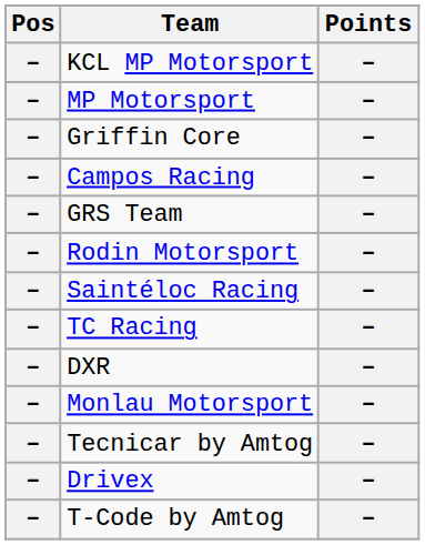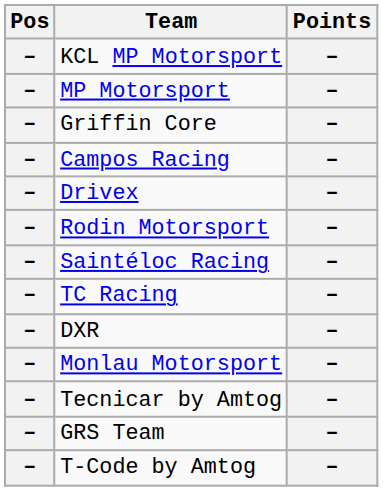 <table class="wikitable" style="font-size: 85%">
 <tr>
 <th>Pos</th>
 <th>Team</th>
 <th>Points</th>
 </tr>
 <tr>
 <th>–</th>
 <td> KCL <a href='#'>MP Motorsport</a></td>
 <th>–</th>
 </tr>
 <tr>
 <th>–</th>
 <td> <a href='#'>MP Motorsport</a></td>
 <th>–</th>
 </tr>
 <tr>
 <th>–</th>
 <td nowrap> Griffin Core</td>
 <th>–</th>
 </tr>
 <tr>
 <th>–</th>
 <td> <a href='#'>Campos Racing</a></td>
 <th>–</th>
 </tr>
 <tr>
 <th>–</th>
-<td> GRS Team</td>
+<td> <a href='#'>Drivex</a></td>
 <th>–</th>
 </tr>
 <tr>
 <th>–</th>
 <td> <a href='#'>Rodin Motorsport</a></td>
 <th>–</th>
 </tr>
 <tr>
 <th>–</th>
 <td> <a href='#'>Saintéloc Racing</a></td>
 <th>–</th>
 </tr>
 <tr>
 <th>–</th>
 <td> <a href='#'>TC Racing</a></td>
 <th>–</th>
 </tr>
 <tr>
 <th>–</th>
 <td> DXR</td>
 <th>–</th>
 </tr>
 <tr>
 <th>–</th>
 <td> <a href='#'>Monlau Motorsport</a></td>
 <th>–</th>
 </tr>
 <tr>
 <th>–</th>
 <td> Tecnicar by Amtog</td>
 <th>–</th>
 </tr>
 <tr>
 <th>–</th>
-<td> <a href='#'>Drivex</a></td>
+<td> GRS Team</td>
 <th>–</th>
 </tr>
 <tr>
 <th>–</th>
 <td> T-Code by Amtog</td>
 <th>–</th>
 </tr>
 </table>
